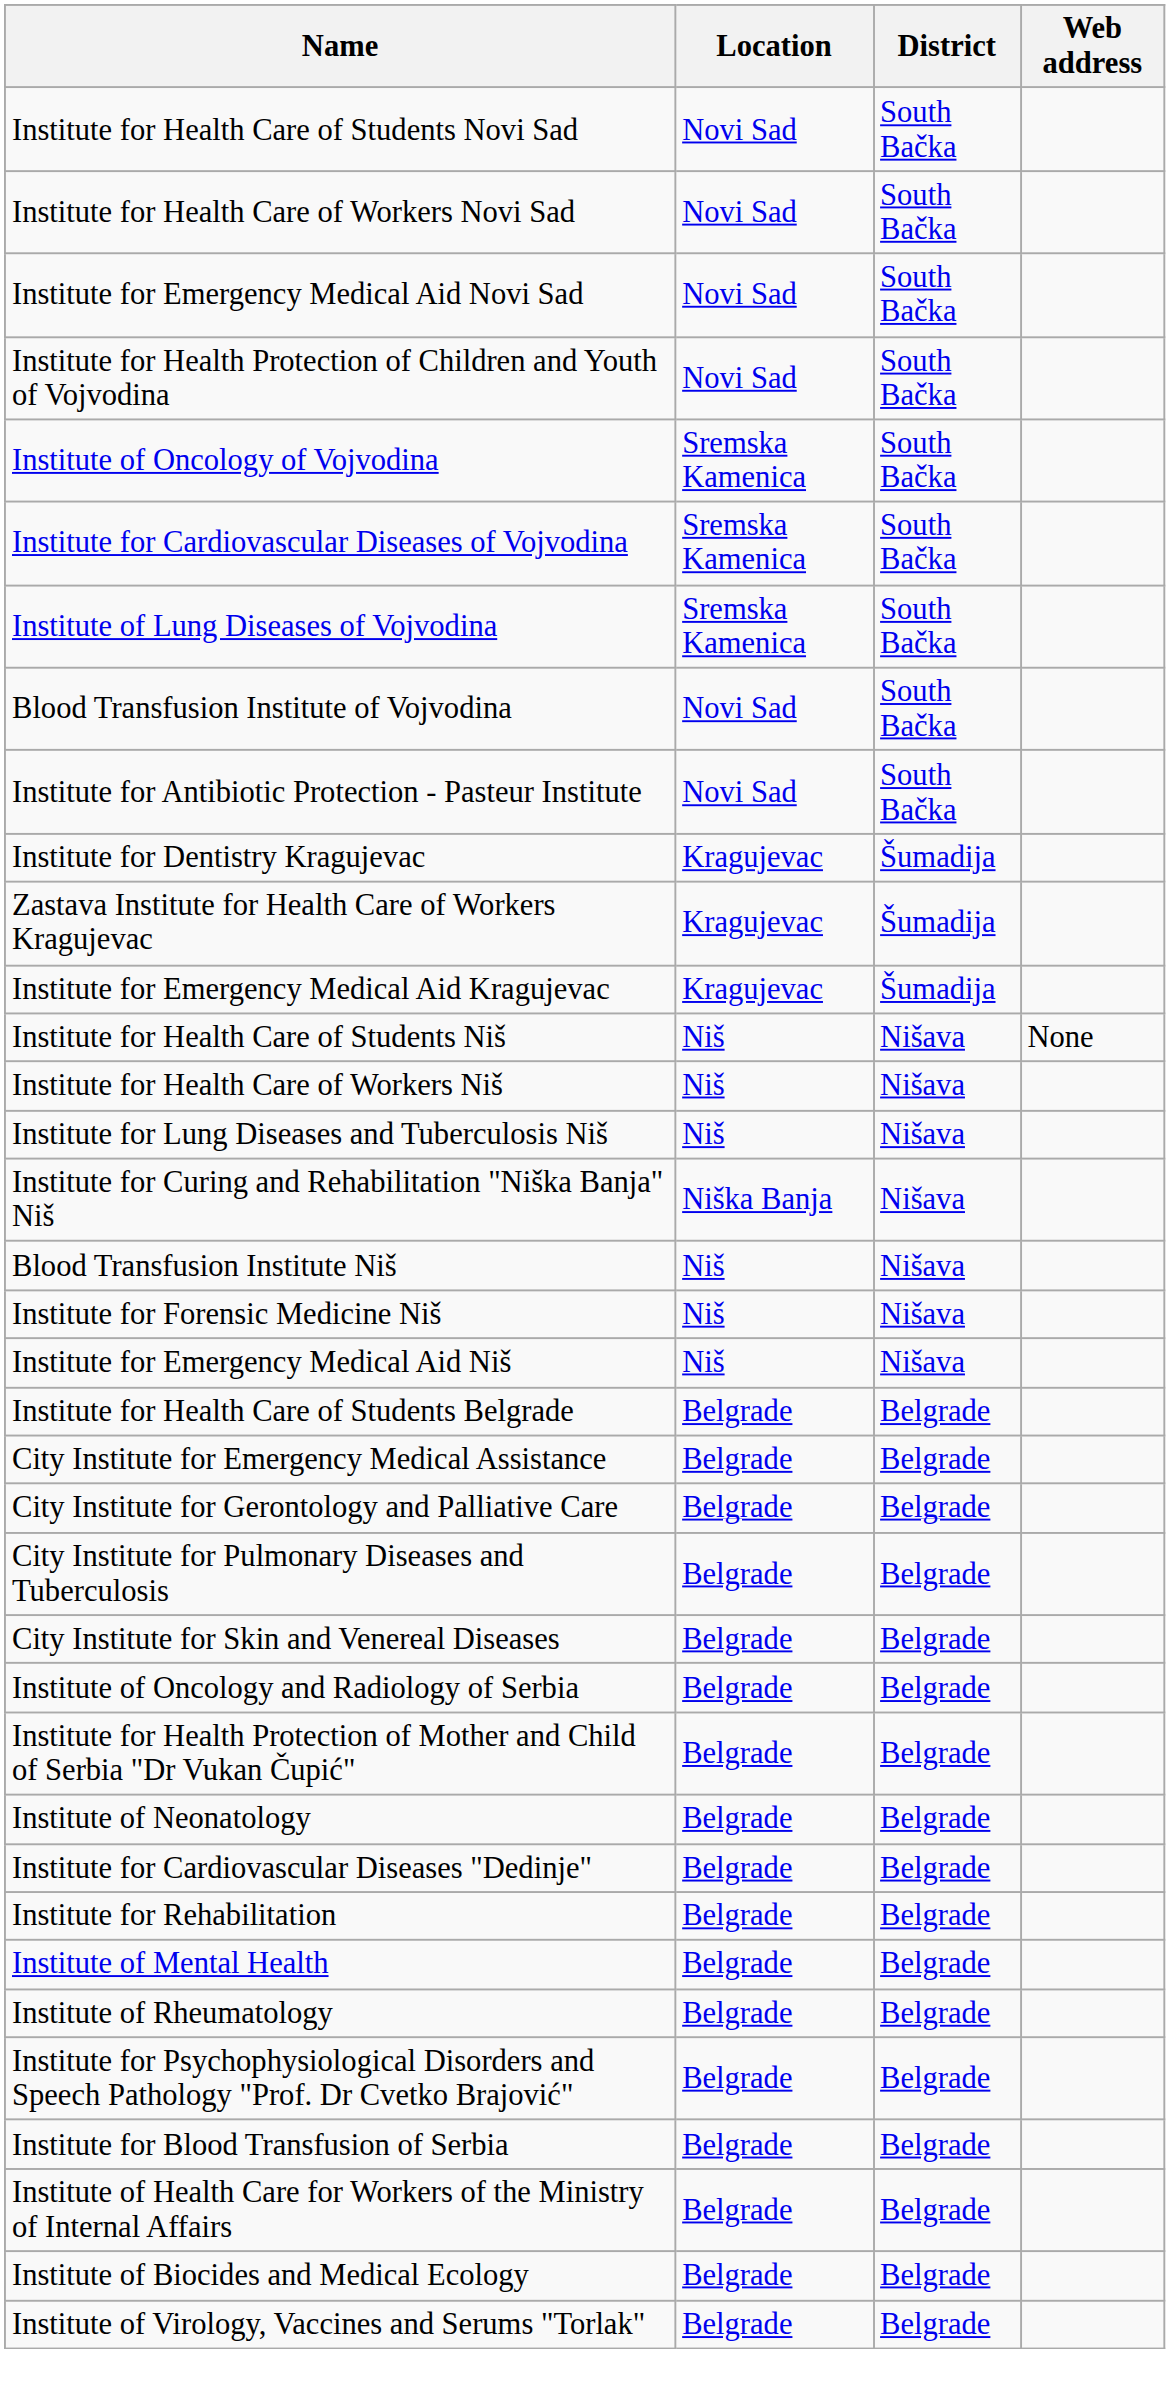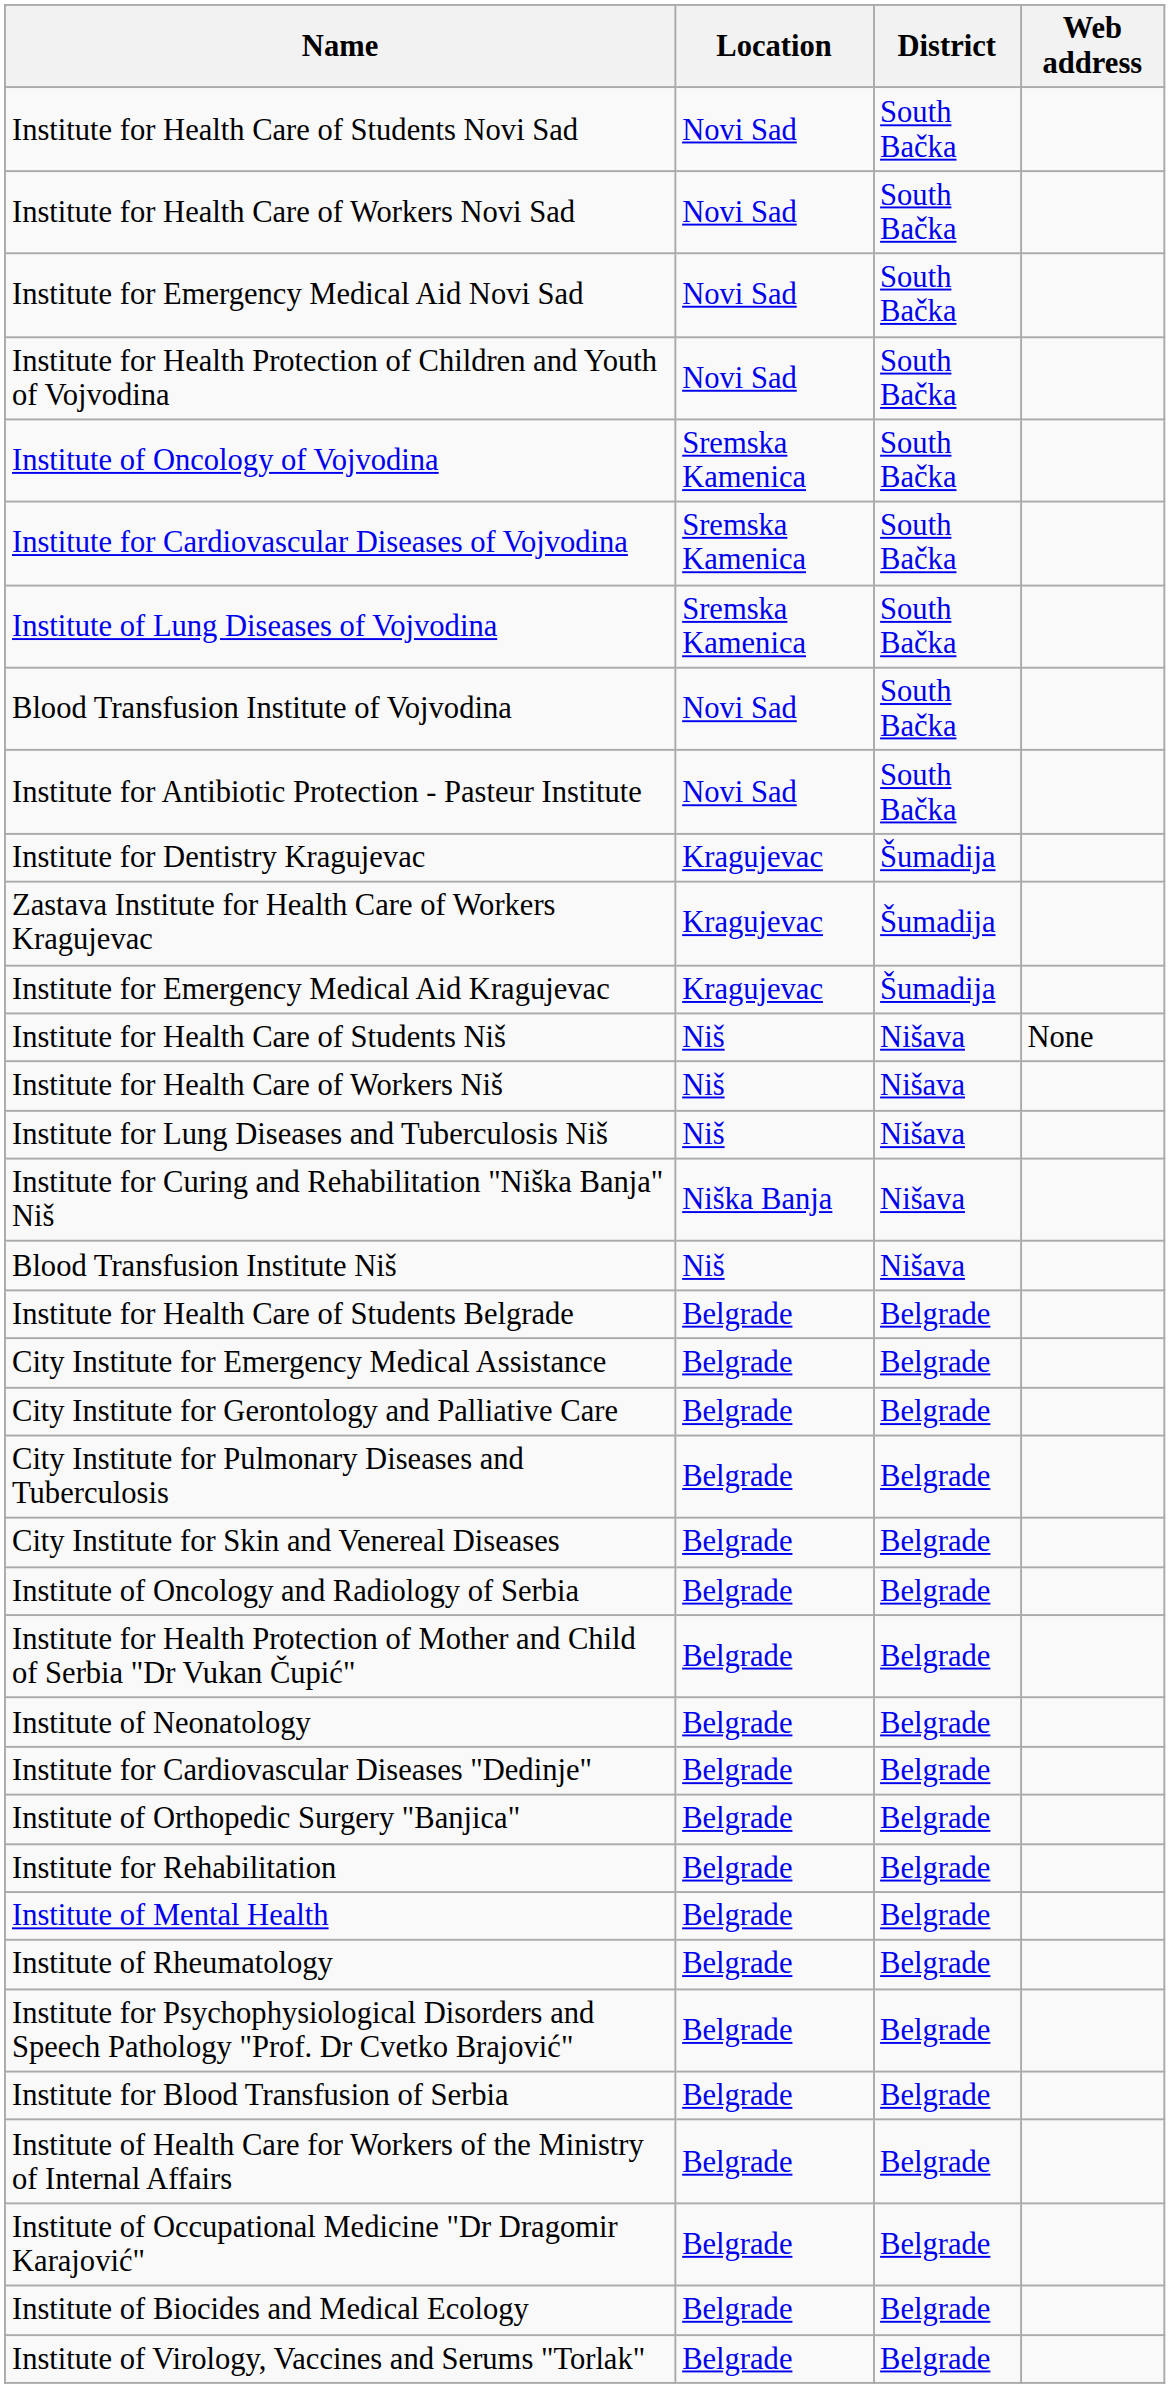 <table class="wikitable sortable">
 <tr>
 <th>Name</th>
 <th>Location</th>
 <th>District</th>
 <th>Web address</th>
 </tr>
 <tr>
 <td>Institute for Health Care of Students Novi Sad</td>
 <td><a href='#'>Novi Sad</a></td>
 <td><a href='#'>South Bačka</a></td>
 <td></td>
 </tr>
 <tr>
 <td>Institute for Health Care of Workers Novi Sad</td>
 <td><a href='#'>Novi Sad</a></td>
 <td><a href='#'>South Bačka</a></td>
 <td></td>
 </tr>
 <tr>
 <td>Institute for Emergency Medical Aid Novi Sad</td>
 <td><a href='#'>Novi Sad</a></td>
 <td><a href='#'>South Bačka</a></td>
 <td></td>
 </tr>
 <tr>
 <td>Institute for Health Protection of Children and Youth of Vojvodina</td>
 <td><a href='#'>Novi Sad</a></td>
 <td><a href='#'>South Bačka</a></td>
 <td></td>
 </tr>
 <tr>
 <td><a href='#'>Institute of Oncology of Vojvodina</a></td>
 <td><a href='#'>Sremska Kamenica</a></td>
 <td><a href='#'>South Bačka</a></td>
 <td></td>
 </tr>
 <tr>
 <td><a href='#'>Institute for Cardiovascular Diseases of Vojvodina</a></td>
 <td><a href='#'>Sremska Kamenica</a></td>
 <td><a href='#'>South Bačka</a></td>
 <td></td>
 </tr>
 <tr>
 <td><a href='#'>Institute of Lung Diseases of Vojvodina</a></td>
 <td><a href='#'>Sremska Kamenica</a></td>
 <td><a href='#'>South Bačka</a></td>
 <td></td>
 </tr>
 <tr>
 <td>Blood Transfusion Institute of Vojvodina</td>
 <td><a href='#'>Novi Sad</a></td>
 <td><a href='#'>South Bačka</a></td>
 <td></td>
 </tr>
 <tr>
 <td>Institute for Antibiotic Protection - Pasteur Institute</td>
 <td><a href='#'>Novi Sad</a></td>
 <td><a href='#'>South Bačka</a></td>
 <td></td>
 </tr>
 <tr>
 <td>Institute for Dentistry Kragujevac</td>
 <td><a href='#'>Kragujevac</a></td>
 <td><a href='#'>Šumadija</a></td>
 <td></td>
 </tr>
 <tr>
 <td>Zastava Institute for Health Care of Workers Kragujevac</td>
 <td><a href='#'>Kragujevac</a></td>
 <td><a href='#'>Šumadija</a></td>
 <td></td>
 </tr>
 <tr>
 <td>Institute for Emergency Medical Aid Kragujevac</td>
 <td><a href='#'>Kragujevac</a></td>
 <td><a href='#'>Šumadija</a></td>
 <td></td>
 </tr>
 <tr>
 <td>Institute for Health Care of Students Niš</td>
 <td><a href='#'>Niš</a></td>
 <td><a href='#'>Nišava</a></td>
 <td>None</td>
 </tr>
 <tr>
 <td>Institute for Health Care of Workers Niš</td>
 <td><a href='#'>Niš</a></td>
 <td><a href='#'>Nišava</a></td>
 <td></td>
 </tr>
 <tr>
 <td>Institute for Lung Diseases and Tuberculosis Niš</td>
 <td><a href='#'>Niš</a></td>
 <td><a href='#'>Nišava</a></td>
 <td></td>
 </tr>
 <tr>
 <td>Institute for Curing and Rehabilitation "Niška Banja" Niš</td>
 <td><a href='#'>Niška Banja</a></td>
 <td><a href='#'>Nišava</a></td>
 <td></td>
 </tr>
 <tr>
 <td>Blood Transfusion Institute Niš</td>
 <td><a href='#'>Niš</a></td>
 <td><a href='#'>Nišava</a></td>
 <td></td>
 </tr>
 <tr>
-<td>Institute for Forensic Medicine Niš</td>
-<td><a href='#'>Niš</a></td>
-<td><a href='#'>Nišava</a></td>
-<td></td>
-</tr>
-<tr>
-<td>Institute for Emergency Medical Aid Niš</td>
-<td><a href='#'>Niš</a></td>
-<td><a href='#'>Nišava</a></td>
-<td></td>
-</tr>
-<tr>
 <td>Institute for Health Care of Students Belgrade</td>
 <td><a href='#'>Belgrade</a></td>
 <td><a href='#'>Belgrade</a></td>
 <td></td>
 </tr>
 <tr>
 <td>City Institute for Emergency Medical Assistance</td>
 <td><a href='#'>Belgrade</a></td>
 <td><a href='#'>Belgrade</a></td>
 <td></td>
 </tr>
 <tr>
 <td>City Institute for Gerontology and Palliative Care</td>
 <td><a href='#'>Belgrade</a></td>
 <td><a href='#'>Belgrade</a></td>
 <td></td>
 </tr>
 <tr>
 <td>City Institute for Pulmonary Diseases and Tuberculosis</td>
 <td><a href='#'>Belgrade</a></td>
 <td><a href='#'>Belgrade</a></td>
 <td></td>
 </tr>
 <tr>
 <td>City Institute for Skin and Venereal Diseases</td>
 <td><a href='#'>Belgrade</a></td>
 <td><a href='#'>Belgrade</a></td>
 <td></td>
 </tr>
 <tr>
 <td>Institute of Oncology and Radiology of Serbia</td>
 <td><a href='#'>Belgrade</a></td>
 <td><a href='#'>Belgrade</a></td>
 <td></td>
 </tr>
 <tr>
 <td>Institute for Health Protection of Mother and Child of Serbia "Dr Vukan Čupić"</td>
 <td><a href='#'>Belgrade</a></td>
 <td><a href='#'>Belgrade</a></td>
 <td></td>
 </tr>
 <tr>
 <td>Institute of Neonatology</td>
 <td><a href='#'>Belgrade</a></td>
 <td><a href='#'>Belgrade</a></td>
 <td></td>
 </tr>
 <tr>
 <td>Institute for Cardiovascular Diseases "Dedinje"</td>
 <td><a href='#'>Belgrade</a></td>
 <td><a href='#'>Belgrade</a></td>
 <td></td>
 </tr>
 <tr>
+<td>Institute of Orthopedic Surgery "Banjica"</td>
+<td><a href='#'>Belgrade</a></td>
+<td><a href='#'>Belgrade</a></td>
+<td></td>
+</tr>
+<tr>
 <td>Institute for Rehabilitation</td>
 <td><a href='#'>Belgrade</a></td>
 <td><a href='#'>Belgrade</a></td>
 <td></td>
 </tr>
 <tr>
 <td><a href='#'>Institute of Mental Health</a></td>
 <td><a href='#'>Belgrade</a></td>
 <td><a href='#'>Belgrade</a></td>
 <td></td>
 </tr>
 <tr>
 <td>Institute of Rheumatology</td>
 <td><a href='#'>Belgrade</a></td>
 <td><a href='#'>Belgrade</a></td>
 <td></td>
 </tr>
 <tr>
 <td>Institute for Psychophysiological Disorders and Speech Pathology "Prof. Dr Cvetko Brajović"</td>
 <td><a href='#'>Belgrade</a></td>
 <td><a href='#'>Belgrade</a></td>
 <td></td>
 </tr>
 <tr>
 <td>Institute for Blood Transfusion of Serbia</td>
 <td><a href='#'>Belgrade</a></td>
 <td><a href='#'>Belgrade</a></td>
 <td></td>
 </tr>
 <tr>
 <td>Institute of Health Care for Workers of the Ministry of Internal Affairs</td>
 <td><a href='#'>Belgrade</a></td>
 <td><a href='#'>Belgrade</a></td>
 <td></td>
 </tr>
 <tr>
+<td>Institute of Occupational Medicine "Dr Dragomir Karajović"</td>
+<td><a href='#'>Belgrade</a></td>
+<td><a href='#'>Belgrade</a></td>
+<td></td>
+</tr>
+<tr>
 <td>Institute of Biocides and Medical Ecology</td>
 <td><a href='#'>Belgrade</a></td>
 <td><a href='#'>Belgrade</a></td>
 <td></td>
 </tr>
 <tr>
 <td>Institute of Virology, Vaccines and Serums "Torlak"</td>
 <td><a href='#'>Belgrade</a></td>
 <td><a href='#'>Belgrade</a></td>
 <td></td>
 </tr>
 </table>
